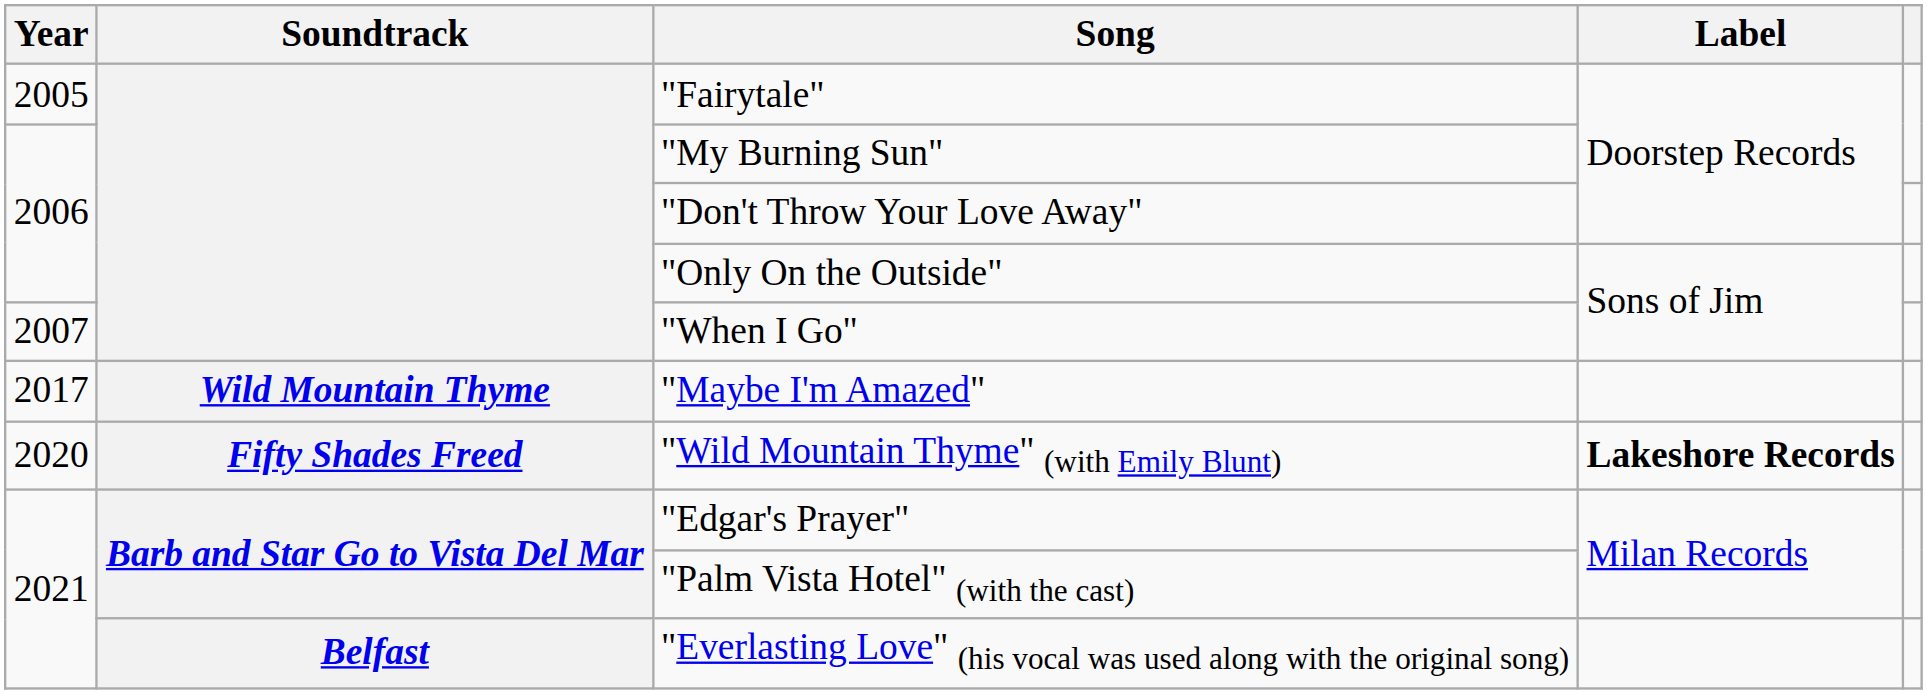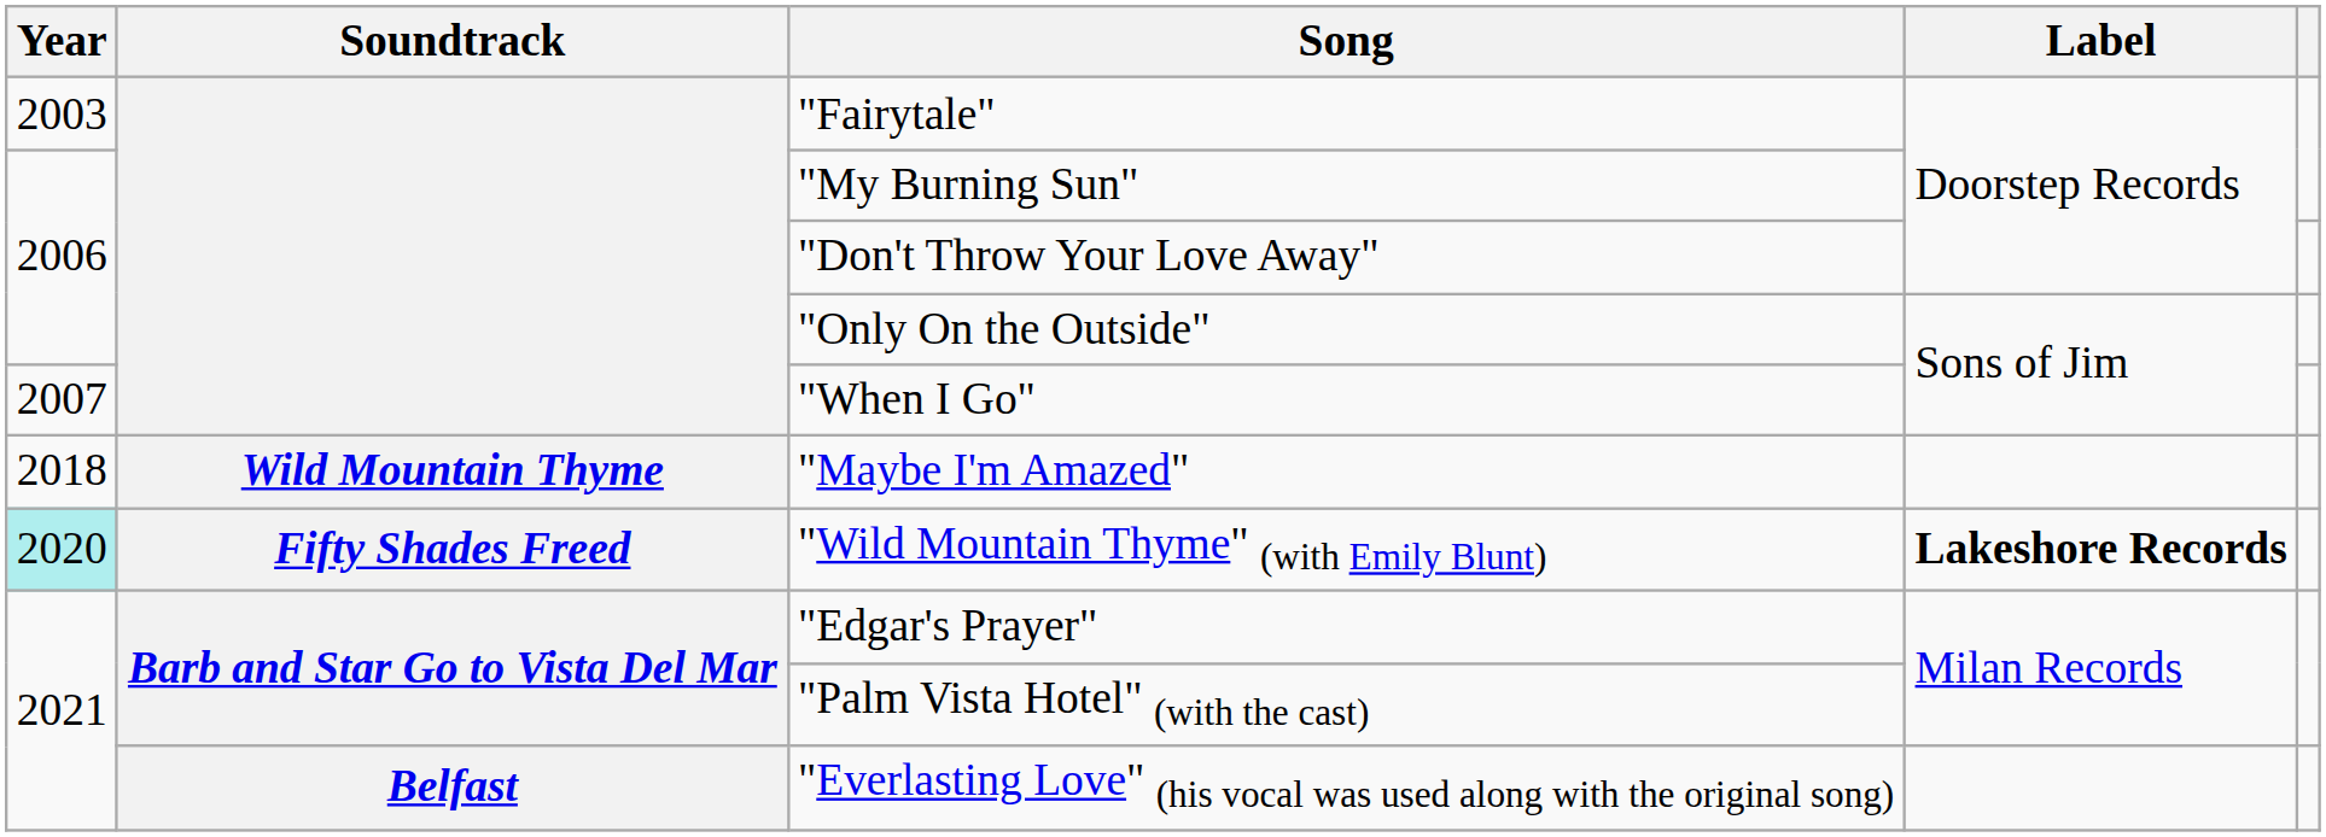 <table class="wikitable plainrowheaders unsortable">
 <tr>
 <th scope="col">Year</th>
 <th scope="col">Soundtrack</th>
 <th scope="col">Song</th>
 <th scope="col">Label</th>
 <th scope="col" class="unsortable"></th>
 </tr>
 <tr>
-<td>2005</td>
+<td>2003</td>
 <th rowspan="5" scope="row"></th>
 <td>"Fairytale"</td>
 <td rowspan="3">Doorstep Records</td>
 <td rowspan="2"></td>
 </tr>
 <tr>
 <td rowspan="3">2006</td>
 <td>"My Burning Sun"</td>
 </tr>
 <tr>
 <td>"Don't Throw Your Love Away"</td>
 <td></td>
 </tr>
 <tr>
 <td>"Only On the Outside"</td>
 <td rowspan="2">Sons of Jim</td>
 <td></td>
 </tr>
 <tr>
 <td>2007</td>
 <td>"When I Go"</td>
 <td></td>
 </tr>
 <tr>
-<td>2017</td>
+<td>2018</td>
 <th><em><a href='#'>Wild Mountain Thyme</a></em></th>
 <td>"<a href='#'>Maybe I'm Amazed</a>"</td>
 <td></td>
 <td></td>
 </tr>
 <tr>
-<td>2020</td>
+<td style="background: paleturquoise;">2020</td>
 <th><em><a href='#'>Fifty Shades Freed</a></em></th>
 <td>"<a href='#'>Wild Mountain Thyme</a>" <sub>(with <a href='#'>Emily Blunt</a>)</sub></td>
 <td><strong>Lakeshore Records</strong></td>
 <td></td>
 </tr>
 <tr>
 <td rowspan="3">2021</td>
 <th rowspan="2"><em><a href='#'>Barb and Star Go to Vista Del Mar</a></em></th>
 <td>"Edgar's Prayer"</td>
 <td rowspan="2"><a href='#'>Milan Records</a></td>
 <td rowspan="2"></td>
 </tr>
 <tr>
 <td>"Palm Vista Hotel" <sub>(with the cast)</sub></td>
 </tr>
 <tr>
 <th><em><a href='#'>Belfast</a></em></th>
 <td>"<a href='#'>Everlasting Love</a>" <sub>(his vocal was used along with the original song)</sub></td>
 <td></td>
 <td></td>
 </tr>
 </table>
